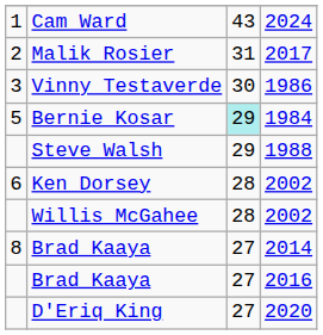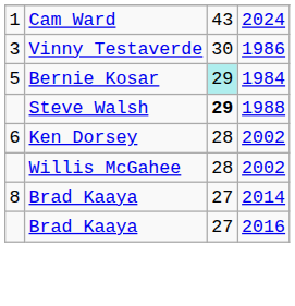 <table class="wikitable">
 <tr>
 </tr>
 <tr>
 <td>1</td>
 <td><a href='#'>Cam Ward</a></td>
 <td><abbr>43</abbr></td>
 <td><a href='#'>2024</a></td>
-</tr>
-<tr>
-<td>2</td>
-<td><a href='#'>Malik Rosier</a></td>
-<td><abbr>31</abbr></td>
-<td><a href='#'>2017</a></td>
 </tr>
 <tr>
 <td>3</td>
 <td><a href='#'>Vinny Testaverde</a></td>
 <td><abbr>30</abbr></td>
 <td><a href='#'>1986</a></td>
 </tr>
 <tr>
 <td>5</td>
 <td><a href='#'>Bernie Kosar</a></td>
 <td style="background: paleturquoise;"><abbr>29</abbr></td>
 <td><a href='#'>1984</a></td>
 </tr>
 <tr>
 <td></td>
 <td><a href='#'>Steve Walsh</a></td>
-<td><abbr>29</abbr></td>
+<td><strong><abbr>29</abbr></strong></td>
 <td><a href='#'>1988</a></td>
 </tr>
 <tr>
 <td>6</td>
 <td><a href='#'>Ken Dorsey</a></td>
 <td><abbr>28</abbr></td>
 <td><a href='#'>2002</a></td>
 </tr>
 <tr>
 <td></td>
 <td><a href='#'>Willis McGahee</a></td>
 <td><abbr>28</abbr></td>
 <td><a href='#'>2002</a></td>
 </tr>
 <tr>
 <td>8</td>
 <td><a href='#'>Brad Kaaya</a></td>
 <td><abbr>27</abbr></td>
 <td><a href='#'>2014</a></td>
 </tr>
 <tr>
 <td></td>
 <td><a href='#'>Brad Kaaya</a></td>
 <td><abbr>27</abbr></td>
 <td><a href='#'>2016</a></td>
 </tr>
-<tr>
-<td></td>
-<td><a href='#'>D'Eriq King</a></td>
-<td><abbr>27</abbr></td>
-<td><a href='#'>2020</a></td>
-</tr>
 </table>
